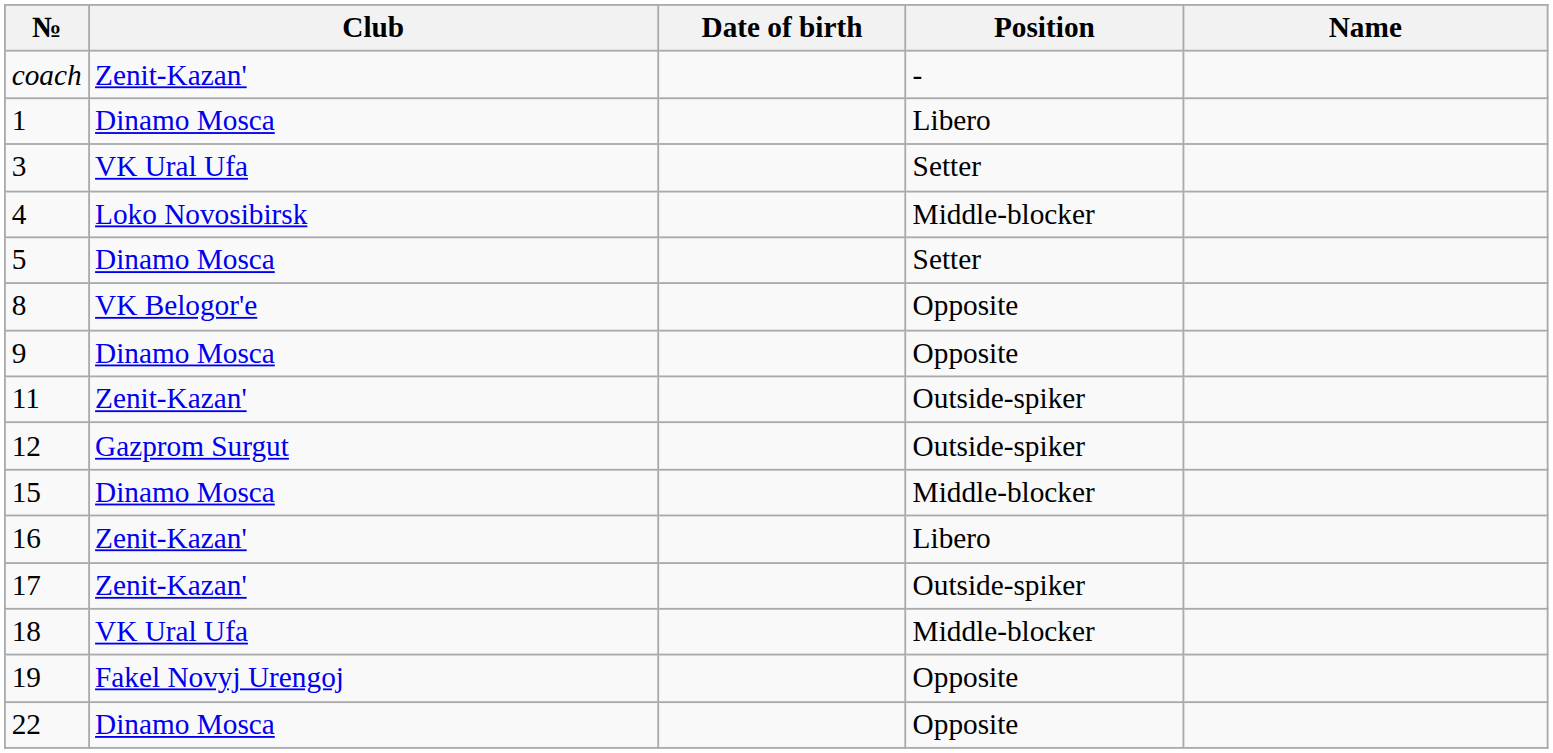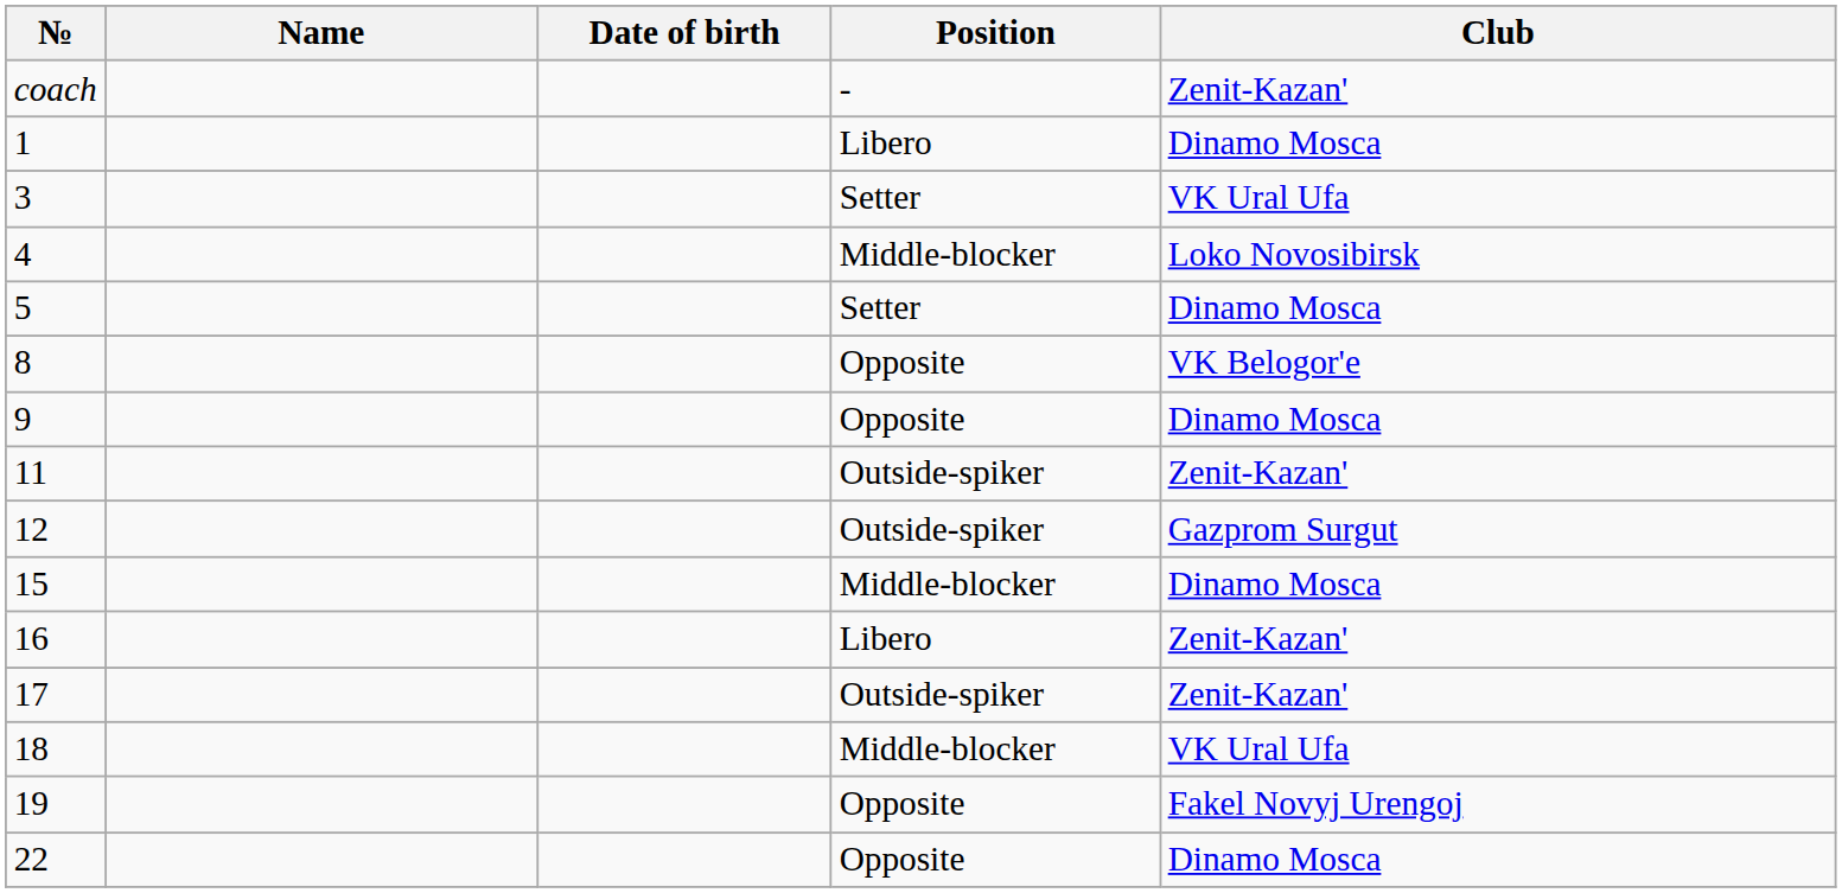 <table class=wikitable sortable style=font-size:100%; text-align:center;>
 <tr>
 <th>№</th>
-<th style=width:19em>Club</th>
+<th style=width:12em>Name</th>
 <th style=width:8em>Date of birth</th>
 <th style=width:9em>Position</th>
-<th style=width:12em>Name</th>
+<th style=width:19em>Club</th>
 </tr>
 <tr>
 <td><em>coach</em></td>
-<td> <a href='#'>Zenit-Kazan'</a></td>
+<td></td>
 <td></td>
 <td>-</td>
-<td></td>
+<td> <a href='#'>Zenit-Kazan'</a></td>
 </tr>
 <tr>
 <td>1</td>
-<td> <a href='#'>Dinamo Mosca</a></td>
+<td></td>
 <td></td>
 <td>Libero</td>
-<td></td>
+<td> <a href='#'>Dinamo Mosca</a></td>
 </tr>
 <tr>
 <td>3</td>
-<td> <a href='#'>VK Ural Ufa</a></td>
+<td></td>
 <td></td>
 <td>Setter</td>
-<td></td>
+<td> <a href='#'>VK Ural Ufa</a></td>
 </tr>
 <tr>
 <td>4</td>
-<td> <a href='#'>Loko Novosibirsk</a></td>
+<td></td>
 <td></td>
 <td>Middle-blocker</td>
-<td></td>
+<td> <a href='#'>Loko Novosibirsk</a></td>
 </tr>
 <tr>
 <td>5</td>
-<td> <a href='#'>Dinamo Mosca</a></td>
+<td></td>
 <td></td>
 <td>Setter</td>
-<td></td>
+<td> <a href='#'>Dinamo Mosca</a></td>
 </tr>
 <tr>
 <td>8</td>
-<td> <a href='#'>VK Belogor'e</a></td>
+<td></td>
 <td></td>
 <td>Opposite</td>
-<td></td>
+<td> <a href='#'>VK Belogor'e</a></td>
 </tr>
 <tr>
 <td>9</td>
-<td> <a href='#'>Dinamo Mosca</a></td>
+<td></td>
 <td></td>
 <td>Opposite</td>
-<td></td>
+<td> <a href='#'>Dinamo Mosca</a></td>
 </tr>
 <tr>
 <td>11</td>
-<td> <a href='#'>Zenit-Kazan'</a></td>
+<td></td>
 <td></td>
 <td>Outside-spiker</td>
-<td></td>
+<td> <a href='#'>Zenit-Kazan'</a></td>
 </tr>
 <tr>
 <td>12</td>
-<td> <a href='#'>Gazprom Surgut</a></td>
+<td></td>
 <td></td>
 <td>Outside-spiker</td>
-<td></td>
+<td> <a href='#'>Gazprom Surgut</a></td>
 </tr>
 <tr>
 <td>15</td>
-<td> <a href='#'>Dinamo Mosca</a></td>
+<td></td>
 <td></td>
 <td>Middle-blocker</td>
-<td></td>
+<td> <a href='#'>Dinamo Mosca</a></td>
 </tr>
 <tr>
 <td>16</td>
-<td> <a href='#'>Zenit-Kazan'</a></td>
+<td></td>
 <td></td>
 <td>Libero</td>
-<td></td>
+<td> <a href='#'>Zenit-Kazan'</a></td>
 </tr>
 <tr>
 <td>17</td>
-<td> <a href='#'>Zenit-Kazan'</a></td>
+<td></td>
 <td></td>
 <td>Outside-spiker</td>
-<td></td>
+<td> <a href='#'>Zenit-Kazan'</a></td>
 </tr>
 <tr>
 <td>18</td>
-<td> <a href='#'>VK Ural Ufa</a></td>
+<td></td>
 <td></td>
 <td>Middle-blocker</td>
-<td></td>
+<td> <a href='#'>VK Ural Ufa</a></td>
 </tr>
 <tr>
 <td>19</td>
-<td> <a href='#'>Fakel Novyj Urengoj</a></td>
+<td></td>
 <td></td>
 <td>Opposite</td>
-<td></td>
+<td> <a href='#'>Fakel Novyj Urengoj</a></td>
 </tr>
 <tr>
 <td>22</td>
-<td> <a href='#'>Dinamo Mosca</a></td>
+<td></td>
 <td></td>
 <td>Opposite</td>
-<td></td>
+<td> <a href='#'>Dinamo Mosca</a></td>
 </tr>
 </table>
